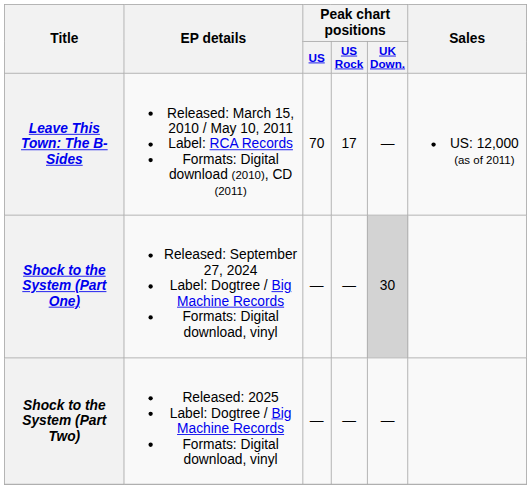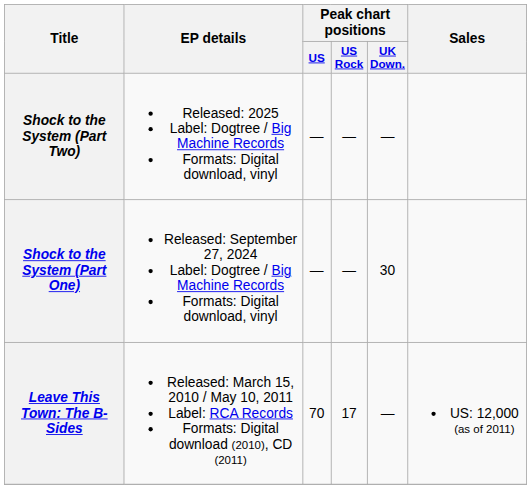 <table class="wikitable plainrowheaders" style="text-align:center;">
 <tr>
 <th scope="col" rowspan="2" style="width:17em;">Title</th>
 <th scope="col" rowspan="2" style="width:22em;">EP details</th>
 <th scope="col" colspan="3">Peak chart <br>positions</th>
 <th scope="col" rowspan="2" style="width:13em;">Sales</th>
 </tr>
 <tr>
 <th scope="col" style="width:3em;font-size:85%;"><a href='#'>US</a><br></th>
 <th scope="col" style="width:3em;font-size:85%;"><a href='#'>US<br>Rock</a><br></th>
 <th scope="col" style="width:3em;font-size:85%;"><a href='#'>UK<br>Down.</a><br></th>
 </tr>
 <tr>
+<th scope="row"><em>Shock to the System (Part Two)</em></th>
+<td><br><ul><li>Released: 2025</li><li>Label: Dogtree / <a href='#'>Big Machine Records</a></li><li>Formats: Digital download, vinyl</li></ul></td>
+<td>—</td>
+<td>—</td>
+<td>—</td>
+<td></td>
+</tr>
+<tr>
+<th scope="row"><em><a href='#'>Shock to the System (Part One)</a></em></th>
+<td><br><ul><li>Released: September 27, 2024</li><li>Label: Dogtree / <a href='#'>Big Machine Records</a></li><li>Formats: Digital download, vinyl</li></ul></td>
+<td>—</td>
+<td>—</td>
+<td>30</td>
+</tr>
+<tr>
 <th scope="row"><em><a href='#'>Leave This Town: The B-Sides</a></em></th>
 <td><br><ul><li>Released: March 15, 2010 / May 10, 2011</li><li>Label: <a href='#'>RCA Records</a></li><li>Formats: Digital download <small>(2010)</small>, CD <small>(2011)</small></li></ul></td>
 <td>70</td>
 <td>17</td>
 <td>—</td>
 <td><br><ul><li>US: 12,000 <small>(as of 2011)</small></li></ul></td>
 </tr>
 <tr>
-<th scope="row"><em><a href='#'>Shock to the System (Part One)</a></em></th>
-<td><br><ul><li>Released: September 27, 2024</li><li>Label: Dogtree / <a href='#'>Big Machine Records</a></li><li>Formats: Digital download, vinyl</li></ul></td>
-<td>—</td>
-<td>—</td>
-<td style="background: lightgrey;">30</td>
-</tr>
-<tr>
-<th scope="row"><em>Shock to the System (Part Two)</em></th>
-<td><br><ul><li>Released: 2025</li><li>Label: Dogtree / <a href='#'>Big Machine Records</a></li><li>Formats: Digital download, vinyl</li></ul></td>
-<td>—</td>
-<td>—</td>
-<td>—</td>
-<td></td>
-</tr>
-<tr>
 </tr>
 </table>
